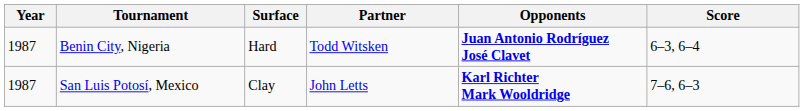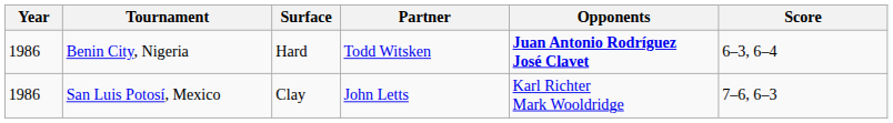 <table class="sortable wikitable" style=font-size:97%>
 <tr>
 <th width=50>Year</th>
 <th width=200>Tournament</th>
 <th width=60>Surface</th>
 <th width=160>Partner</th>
 <th width=200>Opponents</th>
 <th width=160>Score</th>
 </tr>
 <tr>
-<td>1987</td>
+<td>1986</td>
 <td><a href='#'>Benin City</a>, Nigeria</td>
 <td>Hard</td>
 <td> <a href='#'>Todd Witsken</a></td>
 <td><strong> <a href='#'>Juan Antonio Rodríguez</a><br> <a href='#'>José Clavet</a></strong></td>
 <td>6–3, 6–4</td>
 </tr>
 <tr>
-<td>1987</td>
+<td>1986</td>
 <td><a href='#'>San Luis Potosí</a>, Mexico</td>
 <td>Clay</td>
 <td> <a href='#'>John Letts</a></td>
-<td><strong> <a href='#'>Karl Richter</a><br> <a href='#'>Mark Wooldridge</a></strong></td>
+<td> <a href='#'>Karl Richter</a><br> <a href='#'>Mark Wooldridge</a></td>
 <td>7–6, 6–3</td>
 </tr>
 </table>
